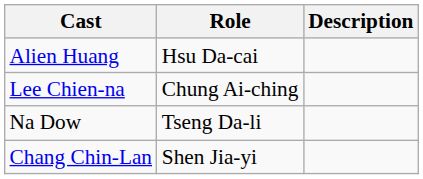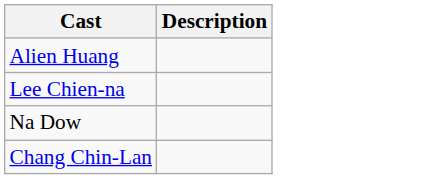 <table class="wikitable">
 <tr>
 <th>Cast</th>
-<th>Role</th>
 <th>Description</th>
 </tr>
 <tr>
 <td><a href='#'>Alien Huang</a></td>
-<td>Hsu Da-cai</td>
 <td></td>
 </tr>
 <tr>
 <td><a href='#'>Lee Chien-na</a></td>
-<td>Chung Ai-ching</td>
 <td></td>
 </tr>
 <tr>
 <td>Na Dow</td>
-<td>Tseng Da-li</td>
 <td></td>
 </tr>
 <tr>
 <td><a href='#'>Chang Chin-Lan</a></td>
-<td>Shen Jia-yi</td>
 <td></td>
 </tr>
 </table>
